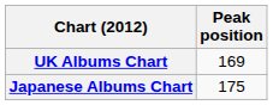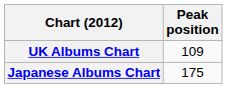 <table class="wikitable sortable plainrowheaders">
 <tr>
 <th scope="col">Chart (2012)</th>
 <th scope="col">Peak<br>position</th>
 </tr>
 <tr>
 <th scope="row"><a href='#'>UK Albums Chart</a></th>
-<td style="text-align:center;">169</td>
+<td style="text-align:center;">109</td>
 </tr>
 <tr>
 <th scope="row"><a href='#'>Japanese Albums Chart</a>  </th>
 <td style="text-align:center;">175</td>
 </tr>
 </table>
